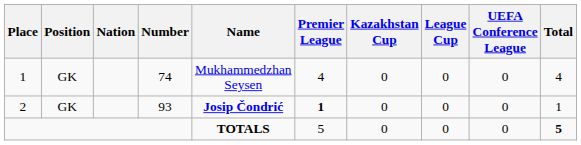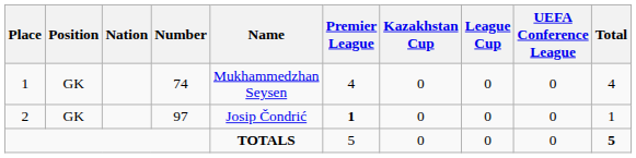 <table class="wikitable" style="font-size: 95%; text-align: center;">
 <tr>
 <th width=60>Place</th>
 <th width=60>Position</th>
 <th width=60>Nation</th>
 <th width=60>Number</th>
 <th width=200>Name</th>
 <th width=150><a href='#'>Premier League</a></th>
 <th width=150><a href='#'>Kazakhstan Cup</a></th>
 <th width=150><a href='#'>League Cup</a></th>
 <th width=250><a href='#'>UEFA Conference League</a></th>
 <th width=80>Total</th>
 </tr>
 <tr>
 <td>1</td>
 <td>GK</td>
 <td></td>
 <td>74</td>
 <td><a href='#'>Mukhammedzhan Seysen</a></td>
 <td>4</td>
 <td>0</td>
 <td>0</td>
 <td>0</td>
 <td>4</td>
 </tr>
 <tr>
 <td>2</td>
 <td>GK</td>
 <td></td>
-<td>93</td>
-<td><strong><a href='#'>Josip Čondrić</a></strong></td>
+<td>97</td>
+<td><a href='#'>Josip Čondrić</a></td>
 <td><strong>1</strong></td>
 <td>0</td>
 <td>0</td>
 <td>0</td>
 <td>1</td>
 </tr>
 <tr>
 <td colspan="4"></td>
 <td><strong>TOTALS</strong></td>
 <td>5</td>
 <td>0</td>
 <td>0</td>
 <td>0</td>
 <td><strong>5</strong></td>
 </tr>
 </table>
